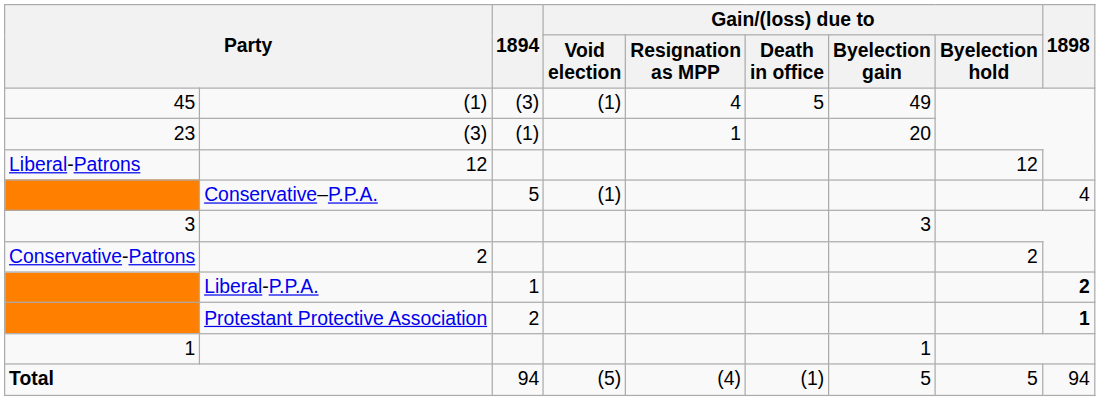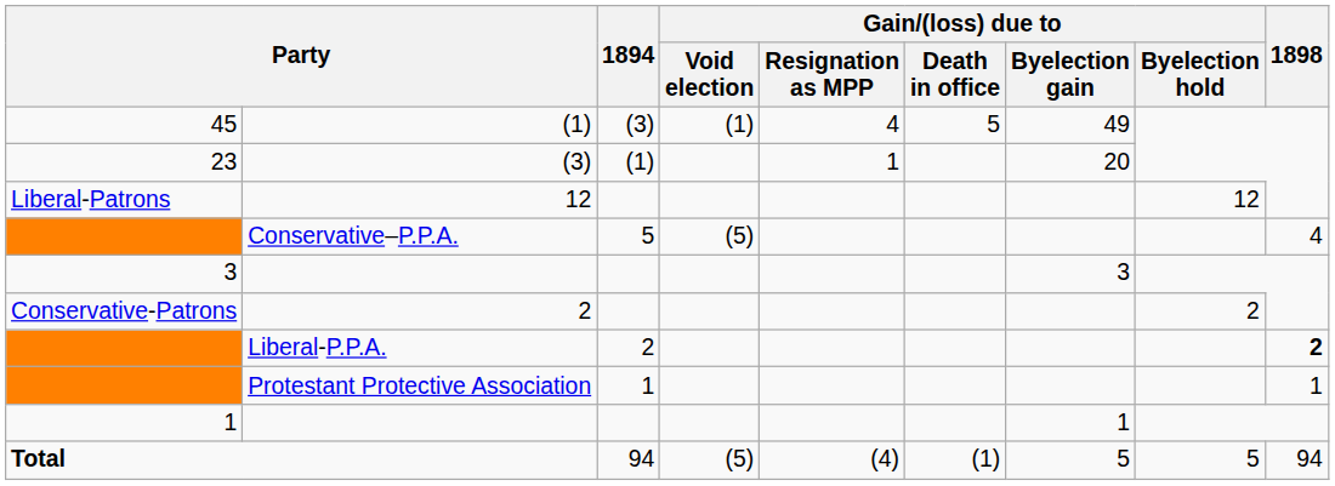 <table class="wikitable" style="text-align:right">
 <tr>
 <th rowspan="2" colspan="2">Party</th>
 <th rowspan="2">1894</th>
 <th colspan="5">Gain/(loss) due to</th>
 <th rowspan="2">1898</th>
 </tr>
 <tr>
 <th>Void<br>election</th>
 <th>Resignation<br>as MPP</th>
 <th>Death<br>in office</th>
 <th>Byelection<br>gain</th>
 <th>Byelection<br>hold</th>
 </tr>
 <tr>
 <td>45</td>
 <td>(1)</td>
 <td>(3)</td>
 <td>(1)</td>
 <td>4</td>
 <td>5</td>
 <td>49</td>
 </tr>
 <tr>
 <td>23</td>
 <td>(3)</td>
 <td>(1)</td>
 <td></td>
 <td>1</td>
 <td></td>
 <td>20</td>
 </tr>
 <tr>
 <td style="text-align:left;"><a href='#'>Liberal</a>-<a href='#'>Patrons</a></td>
 <td>12</td>
 <td></td>
 <td></td>
 <td></td>
 <td></td>
 <td></td>
 <td>12</td>
 </tr>
 <tr>
 <td style="background-color:#FF8000;"></td>
 <td style="text-align:left;"><a href='#'>Conservative</a>–<a href='#'>P.P.A.</a></td>
 <td>5</td>
-<td>(1)</td>
+<td>(5)</td>
 <td></td>
 <td></td>
 <td></td>
 <td></td>
 <td>4</td>
 </tr>
 <tr>
 <td>3</td>
 <td></td>
 <td></td>
 <td></td>
 <td></td>
 <td></td>
 <td>3</td>
 </tr>
 <tr>
 <td style="text-align:left;"><a href='#'>Conservative</a>-<a href='#'>Patrons</a></td>
 <td>2</td>
 <td></td>
 <td></td>
 <td></td>
 <td></td>
 <td></td>
 <td>2</td>
 </tr>
 <tr>
 <td style="background-color:#FF8000;"></td>
 <td style="text-align:left;"><a href='#'>Liberal</a>-<a href='#'>P.P.A.</a></td>
-<td>1</td>
+<td>2</td>
 <td></td>
 <td></td>
 <td></td>
 <td></td>
 <td></td>
 <td><strong>2</strong></td>
 </tr>
 <tr>
 <td style="background-color:#FF8000;"></td>
 <td style="text-align:left;"><a href='#'>Protestant Protective Association</a></td>
-<td>2</td>
+<td>1</td>
 <td></td>
 <td></td>
 <td></td>
 <td></td>
 <td></td>
-<td><strong>1</strong></td>
+<td>1</td>
 </tr>
 <tr>
 <td>1</td>
 <td></td>
 <td></td>
 <td></td>
 <td></td>
 <td></td>
 <td>1</td>
 </tr>
 <tr>
 <td colspan="2" style="text-align:left;"><strong>Total</strong></td>
 <td>94</td>
 <td>(5)</td>
 <td>(4)</td>
 <td>(1)</td>
 <td>5</td>
 <td>5</td>
 <td>94</td>
 </tr>
 </table>
